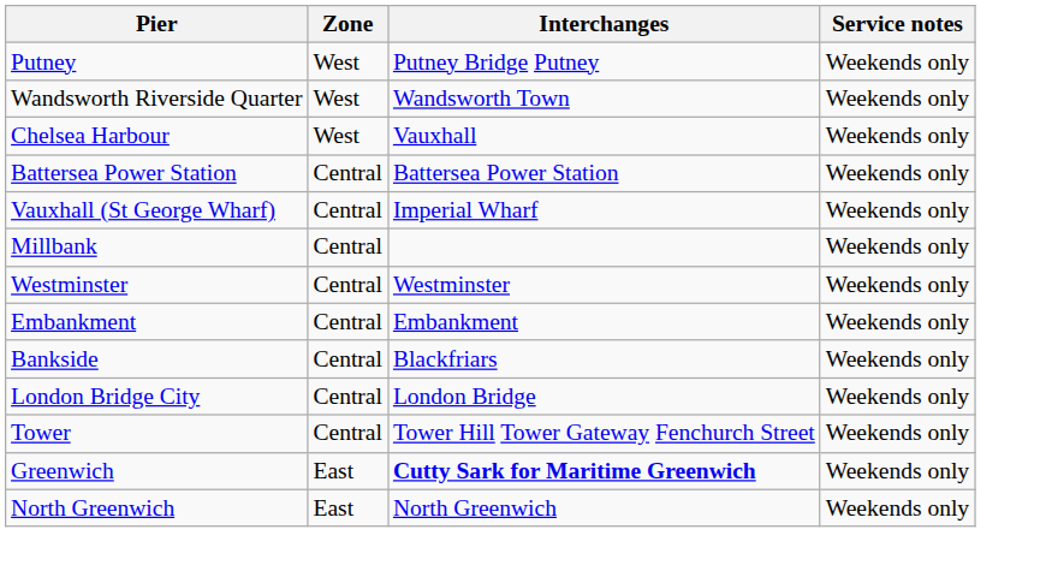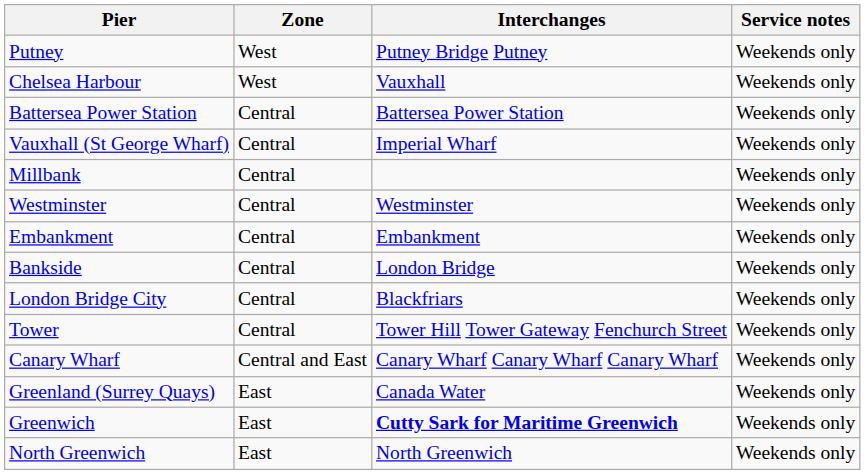 <table class="wikitable sortable">
 <tr>
 <th>Pier</th>
 <th>Zone</th>
 <th>Interchanges</th>
 <th>Service notes</th>
 </tr>
 <tr>
 <td><a href='#'>Putney</a></td>
 <td>West</td>
 <td> <a href='#'>Putney Bridge</a>   <a href='#'>Putney</a></td>
-<td>Weekends only</td>
-</tr>
-<tr>
-<td>Wandsworth Riverside Quarter</td>
-<td>West</td>
-<td> <a href='#'>Wandsworth Town</a></td>
 <td>Weekends only</td>
 </tr>
 <tr>
 <td><a href='#'>Chelsea Harbour</a></td>
 <td>West</td>
 <td>  <a href='#'>Vauxhall</a></td>
 <td>Weekends only</td>
 </tr>
 <tr>
 <td><a href='#'>Battersea Power Station</a></td>
 <td>Central</td>
 <td> <a href='#'>Battersea Power Station</a></td>
 <td>Weekends only</td>
 </tr>
 <tr>
 <td><a href='#'>Vauxhall (St George Wharf)</a></td>
 <td>Central</td>
 <td>  <a href='#'>Imperial Wharf</a></td>
 <td>Weekends only</td>
 </tr>
 <tr>
 <td><a href='#'>Millbank</a></td>
 <td>Central</td>
 <td></td>
 <td>Weekends only</td>
 </tr>
 <tr>
 <td><a href='#'>Westminster</a></td>
 <td>Central</td>
 <td> <a href='#'>Westminster</a></td>
 <td>Weekends only</td>
 </tr>
 <tr>
 <td><a href='#'>Embankment</a></td>
 <td>Central</td>
 <td> <a href='#'>Embankment</a></td>
 <td>Weekends only</td>
 </tr>
 <tr>
 <td><a href='#'>Bankside</a></td>
 <td>Central</td>
-<td>  <a href='#'>Blackfriars</a></td>
+<td>  <a href='#'>London Bridge</a></td>
 <td>Weekends only</td>
 </tr>
 <tr>
 <td><a href='#'>London Bridge City</a></td>
 <td>Central</td>
-<td>  <a href='#'>London Bridge</a></td>
+<td>  <a href='#'>Blackfriars</a></td>
 <td>Weekends only</td>
 </tr>
 <tr>
 <td><a href='#'>Tower</a></td>
 <td>Central</td>
 <td> <a href='#'>Tower Hill</a>  <a href='#'>Tower Gateway</a>  <a href='#'>Fenchurch Street</a></td>
+<td>Weekends only</td>
+</tr>
+<tr>
+<td><a href='#'>Canary Wharf</a></td>
+<td>Central and East</td>
+<td> <a href='#'>Canary Wharf</a>  <a href='#'>Canary Wharf</a>  <a href='#'>Canary Wharf</a></td>
+<td>Weekends only</td>
+</tr>
+<tr>
+<td><a href='#'>Greenland (Surrey Quays)</a></td>
+<td>East</td>
+<td>  <a href='#'>Canada Water</a></td>
 <td>Weekends only</td>
 </tr>
 <tr>
 <td><a href='#'>Greenwich</a></td>
 <td>East</td>
 <td><strong> <a href='#'>Cutty Sark for Maritime Greenwich</a></strong></td>
 <td>Weekends only</td>
 </tr>
 <tr>
 <td><a href='#'>North Greenwich</a></td>
 <td>East</td>
 <td> <a href='#'>North Greenwich</a></td>
 <td>Weekends only</td>
 </tr>
 </table>
